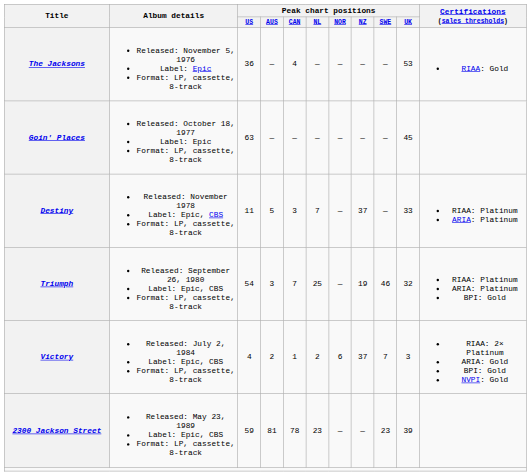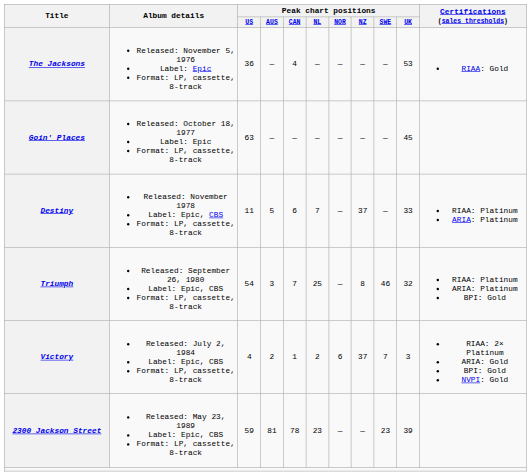 <table class="wikitable plainrowheaders" style="text-align:center;">
 <tr>
 <th rowspan="2" style="width:13em;">Title</th>
 <th rowspan="2" style="width:16em;">Album details</th>
 <th colspan="8">Peak chart positions</th>
 <th rowspan="2"><a href='#'>Certifications</a><br><small>(<a href='#'>sales thresholds</a>)</small></th>
 </tr>
 <tr style="font-size:smaller;">
 <th style="width:3em;"><a href='#'>US</a><br></th>
 <th style="width:3em;"><a href='#'>AUS</a><br></th>
 <th style="width:3em;"><a href='#'>CAN</a></th>
 <th style="width:3em;"><a href='#'>NL</a><br></th>
 <th style="width:3em;"><a href='#'>NOR</a><br></th>
 <th style="width:3em;"><a href='#'>NZ</a><br></th>
 <th style="width:3em;"><a href='#'>SWE</a><br></th>
 <th style="width:3em;"><a href='#'>UK</a><br></th>
 </tr>
 <tr>
 <th scope="row"><em><a href='#'>The Jacksons</a></em></th>
 <td><br><ul><li>Released: November 5, 1976</li><li>Label: <a href='#'>Epic</a></li><li>Format: LP, cassette, 8-track</li></ul></td>
 <td>36</td>
 <td>—</td>
 <td>4</td>
 <td>—</td>
 <td>—</td>
 <td>—</td>
 <td>—</td>
 <td>53</td>
 <td><br><ul><li><a href='#'>RIAA</a>: Gold</li></ul></td>
 </tr>
 <tr>
 <th scope="row"><em><a href='#'>Goin' Places</a></em></th>
 <td><br><ul><li>Released: October 18, 1977</li><li>Label: Epic</li><li>Format: LP, cassette, 8-track</li></ul></td>
 <td>63</td>
 <td>—</td>
 <td>—</td>
 <td>—</td>
 <td>—</td>
 <td>—</td>
 <td>—</td>
 <td>45</td>
 <td></td>
 </tr>
 <tr>
 <th scope="row"><em><a href='#'>Destiny</a></em></th>
 <td><br><ul><li>Released: November 1978</li><li>Label: Epic, <a href='#'>CBS</a></li><li>Format: LP, cassette, 8-track</li></ul></td>
 <td>11</td>
 <td>5</td>
-<td>3</td>
+<td>6</td>
 <td>7</td>
 <td>—</td>
 <td>37</td>
 <td>—</td>
 <td>33</td>
 <td><br><ul><li>RIAA: Platinum</li><li><a href='#'>ARIA</a>: Platinum</li></ul></td>
 </tr>
 <tr>
 <th scope="row"><em><a href='#'>Triumph</a></em></th>
 <td><br><ul><li>Released: September 26, 1980</li><li>Label: Epic, CBS</li><li>Format: LP, cassette, 8-track</li></ul></td>
 <td>54</td>
 <td>3</td>
 <td>7</td>
 <td>25</td>
 <td>—</td>
-<td>19</td>
+<td>8</td>
 <td>46</td>
 <td>32</td>
 <td><br><ul><li>RIAA: Platinum</li><li>ARIA: Platinum</li><li>BPI: Gold</li></ul></td>
 </tr>
 <tr>
 <th scope="row"><em><a href='#'>Victory</a></em></th>
 <td><br><ul><li>Released: July 2, 1984</li><li>Label: Epic, CBS</li><li>Format: LP, cassette, 8-track</li></ul></td>
 <td>4</td>
 <td>2</td>
 <td>1</td>
 <td>2</td>
 <td>6</td>
 <td>37</td>
 <td>7</td>
 <td>3</td>
 <td><br><ul><li>RIAA: 2× Platinum</li><li>ARIA: Gold</li><li>BPI: Gold</li><li><a href='#'>NVPI</a>: Gold</li></ul></td>
 </tr>
 <tr>
 <th scope="row"><em><a href='#'>2300 Jackson Street</a></em></th>
 <td><br><ul><li>Released: May 23, 1989</li><li>Label: Epic, CBS</li><li>Format: LP, cassette, 8-track</li></ul></td>
 <td>59</td>
 <td>81</td>
 <td>78</td>
 <td>23</td>
 <td>—</td>
 <td>—</td>
 <td>23</td>
 <td>39</td>
 <td></td>
 </tr>
 <tr>
 <td colspan="11"></td>
 </tr>
 </table>
